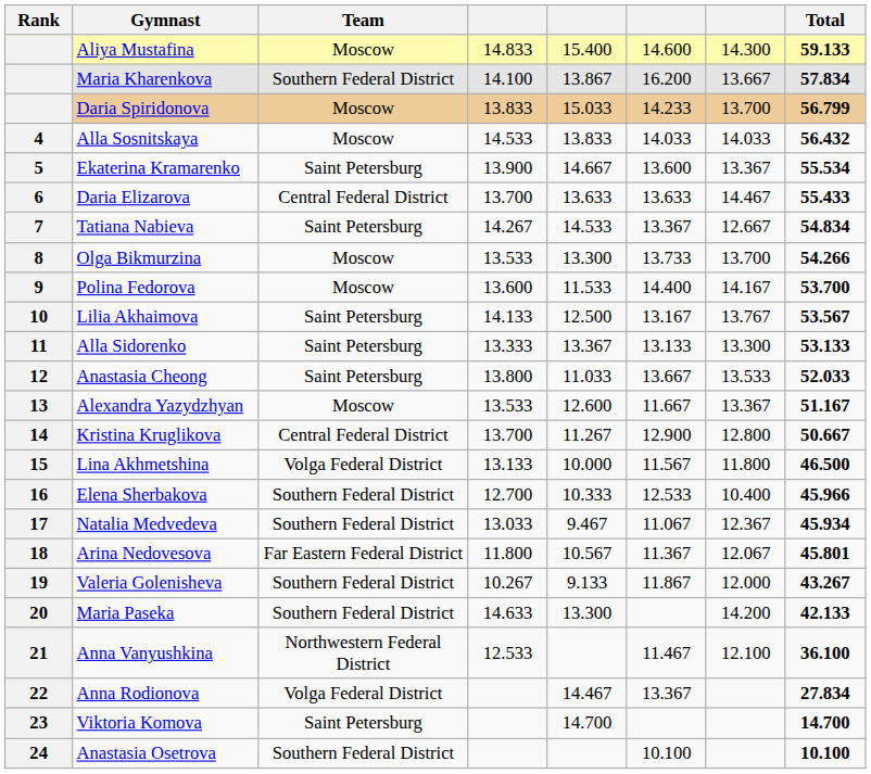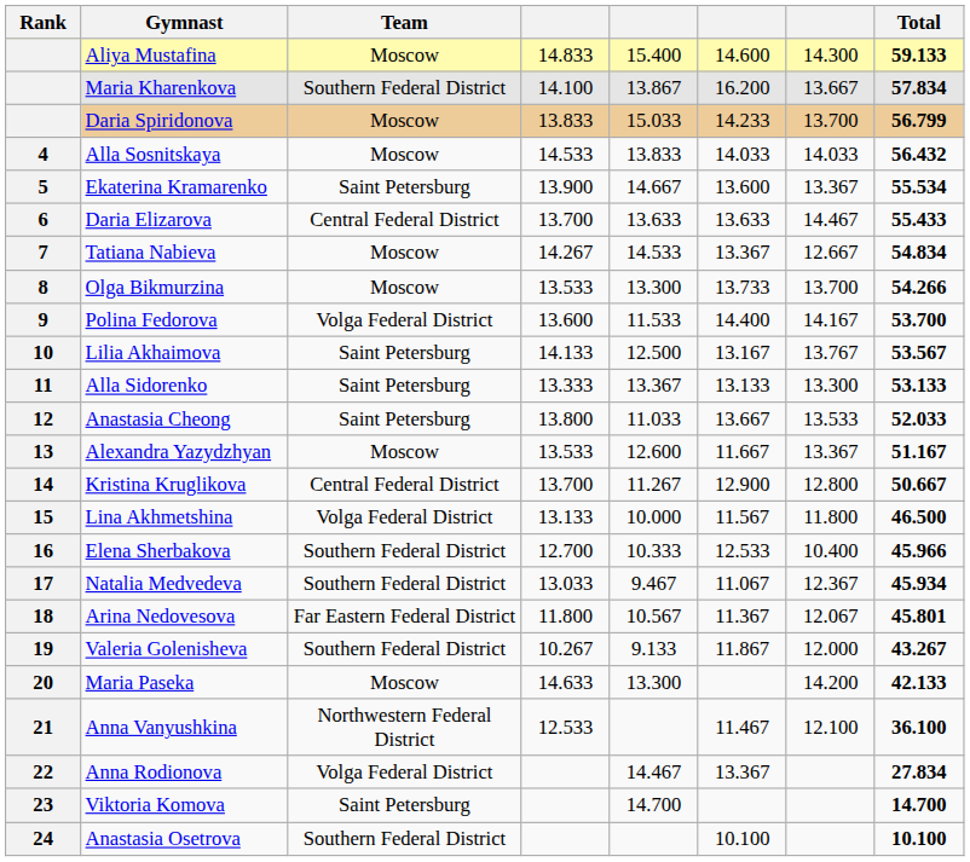 <table class="wikitable sortable" style="text-align:center; font-size:95%">
 <tr>
 <th scope="col" style="width:50px;">Rank</th>
 <th scope="col" style="width:150px;">Gymnast</th>
 <th scope="col" style="width:170px;">Team</th>
 <th scope="col" style="width:60px;"></th>
 <th scope="col" style="width:60px;"></th>
 <th scope="col" style="width:60px;"></th>
 <th scope="col" style="width:60px;"></th>
 <th scope="col" style="width:60px;">Total</th>
 </tr>
 <tr style="background:#fffcaf;">
 <th scope=row style="text-align:center"></th>
 <td align=left><a href='#'>Aliya Mustafina</a></td>
 <td>Moscow</td>
 <td>14.833</td>
 <td>15.400</td>
 <td>14.600</td>
 <td>14.300</td>
 <td><strong>59.133</strong></td>
 </tr>
 <tr style="background:#e5e5e5;">
 <th scope=row style="text-align:center"></th>
 <td align=left><a href='#'>Maria Kharenkova</a></td>
 <td>Southern Federal District</td>
 <td>14.100</td>
 <td>13.867</td>
 <td>16.200</td>
 <td>13.667</td>
 <td><strong>57.834</strong></td>
 </tr>
 <tr style="background:#ec9;">
 <th scope=row style="text-align:center"></th>
 <td align=left><a href='#'>Daria Spiridonova</a></td>
 <td>Moscow</td>
 <td>13.833</td>
 <td>15.033</td>
 <td>14.233</td>
 <td>13.700</td>
 <td><strong>56.799</strong></td>
 </tr>
 <tr>
 <th scope=row style="text-align:center">4</th>
 <td align=left><a href='#'>Alla Sosnitskaya</a></td>
 <td>Moscow</td>
 <td>14.533</td>
 <td>13.833</td>
 <td>14.033</td>
 <td>14.033</td>
 <td><strong>56.432</strong></td>
 </tr>
 <tr>
 <th scope=row style="text-align:center">5</th>
 <td align=left><a href='#'>Ekaterina Kramarenko</a></td>
 <td>Saint Petersburg</td>
 <td>13.900</td>
 <td>14.667</td>
 <td>13.600</td>
 <td>13.367</td>
 <td><strong>55.534</strong></td>
 </tr>
 <tr>
 <th scope=row style="text-align:center">6</th>
 <td align=left><a href='#'>Daria Elizarova</a></td>
 <td>Central Federal District</td>
 <td>13.700</td>
 <td>13.633</td>
 <td>13.633</td>
 <td>14.467</td>
 <td><strong>55.433</strong></td>
 </tr>
 <tr>
 <th scope=row style="text-align:center">7</th>
 <td align=left><a href='#'>Tatiana Nabieva</a></td>
-<td>Saint Petersburg</td>
+<td>Moscow</td>
 <td>14.267</td>
 <td>14.533</td>
 <td>13.367</td>
 <td>12.667</td>
 <td><strong>54.834</strong></td>
 </tr>
 <tr>
 <th scope=row style="text-align:center">8</th>
 <td align=left><a href='#'>Olga Bikmurzina</a></td>
 <td>Moscow</td>
 <td>13.533</td>
 <td>13.300</td>
 <td>13.733</td>
 <td>13.700</td>
 <td><strong>54.266</strong></td>
 </tr>
 <tr>
 <th scope=row style="text-align:center">9</th>
 <td align=left><a href='#'>Polina Fedorova</a></td>
-<td>Moscow</td>
+<td>Volga Federal District</td>
 <td>13.600</td>
 <td>11.533</td>
 <td>14.400</td>
 <td>14.167</td>
 <td><strong>53.700</strong></td>
 </tr>
 <tr>
 <th scope=row style="text-align:center">10</th>
 <td align=left><a href='#'>Lilia Akhaimova</a></td>
 <td>Saint Petersburg</td>
 <td>14.133</td>
 <td>12.500</td>
 <td>13.167</td>
 <td>13.767</td>
 <td><strong>53.567</strong></td>
 </tr>
 <tr>
 <th scope=row style="text-align:center">11</th>
 <td align=left><a href='#'>Alla Sidorenko</a></td>
 <td>Saint Petersburg</td>
 <td>13.333</td>
 <td>13.367</td>
 <td>13.133</td>
 <td>13.300</td>
 <td><strong>53.133</strong></td>
 </tr>
 <tr>
 <th scope=row style="text-align:center">12</th>
 <td align=left><a href='#'>Anastasia Cheong</a></td>
 <td>Saint Petersburg</td>
 <td>13.800</td>
 <td>11.033</td>
 <td>13.667</td>
 <td>13.533</td>
 <td><strong>52.033</strong></td>
 </tr>
 <tr>
 <th scope=row style="text-align:center">13</th>
 <td align=left><a href='#'>Alexandra Yazydzhyan</a></td>
 <td>Moscow</td>
 <td>13.533</td>
 <td>12.600</td>
 <td>11.667</td>
 <td>13.367</td>
 <td><strong>51.167</strong></td>
 </tr>
 <tr>
 <th scope=row style="text-align:center">14</th>
 <td align=left><a href='#'>Kristina Kruglikova</a></td>
 <td>Central Federal District</td>
 <td>13.700</td>
 <td>11.267</td>
 <td>12.900</td>
 <td>12.800</td>
 <td><strong>50.667</strong></td>
 </tr>
 <tr>
 <th scope=row style="text-align:center">15</th>
 <td align=left><a href='#'>Lina Akhmetshina</a></td>
 <td>Volga Federal District</td>
 <td>13.133</td>
 <td>10.000</td>
 <td>11.567</td>
 <td>11.800</td>
 <td><strong>46.500</strong></td>
 </tr>
 <tr>
 <th scope=row style="text-align:center">16</th>
 <td align=left><a href='#'>Elena Sherbakova</a></td>
 <td>Southern Federal District</td>
 <td>12.700</td>
 <td>10.333</td>
 <td>12.533</td>
 <td>10.400</td>
 <td><strong>45.966</strong></td>
 </tr>
 <tr>
 <th scope=row style="text-align:center">17</th>
 <td align=left><a href='#'>Natalia Medvedeva</a></td>
 <td>Southern Federal District</td>
 <td>13.033</td>
 <td>9.467</td>
 <td>11.067</td>
 <td>12.367</td>
 <td><strong>45.934</strong></td>
 </tr>
 <tr>
 <th scope=row style="text-align:center">18</th>
 <td align=left><a href='#'>Arina Nedovesova</a></td>
 <td>Far Eastern Federal District</td>
 <td>11.800</td>
 <td>10.567</td>
 <td>11.367</td>
 <td>12.067</td>
 <td><strong>45.801</strong></td>
 </tr>
 <tr>
 <th scope=row style="text-align:center">19</th>
 <td align=left><a href='#'>Valeria Golenisheva</a></td>
 <td>Southern Federal District</td>
 <td>10.267</td>
 <td>9.133</td>
 <td>11.867</td>
 <td>12.000</td>
 <td><strong>43.267</strong></td>
 </tr>
 <tr>
 <th scope=row style="text-align:center">20</th>
 <td align=left><a href='#'>Maria Paseka</a></td>
-<td>Southern Federal District</td>
+<td>Moscow</td>
 <td>14.633</td>
 <td>13.300</td>
 <td></td>
 <td>14.200</td>
 <td><strong>42.133</strong></td>
 </tr>
 <tr>
 <th scope=row style="text-align:center">21</th>
 <td align=left><a href='#'>Anna Vanyushkina</a></td>
 <td>Northwestern Federal District</td>
 <td>12.533</td>
 <td></td>
 <td>11.467</td>
 <td>12.100</td>
 <td><strong>36.100</strong></td>
 </tr>
 <tr>
 <th scope=row style="text-align:center">22</th>
 <td align=left><a href='#'>Anna Rodionova</a></td>
 <td>Volga Federal District</td>
 <td></td>
 <td>14.467</td>
 <td>13.367</td>
 <td></td>
 <td><strong>27.834</strong></td>
 </tr>
 <tr>
 <th scope=row style="text-align:center">23</th>
 <td align=left><a href='#'>Viktoria Komova</a></td>
 <td>Saint Petersburg</td>
 <td></td>
 <td>14.700</td>
 <td></td>
 <td></td>
 <td><strong>14.700</strong></td>
 </tr>
 <tr>
 <th scope=row style="text-align:center">24</th>
 <td align=left><a href='#'>Anastasia Osetrova</a></td>
 <td>Southern Federal District</td>
 <td></td>
 <td></td>
 <td>10.100</td>
 <td></td>
 <td><strong>10.100</strong></td>
 </tr>
 </table>
